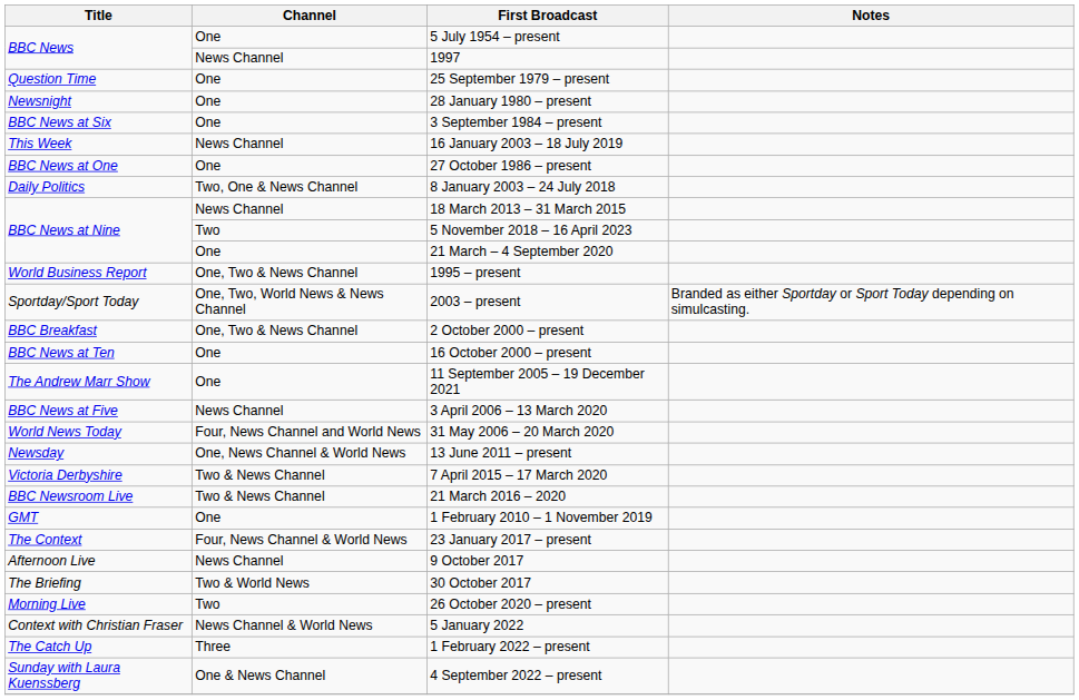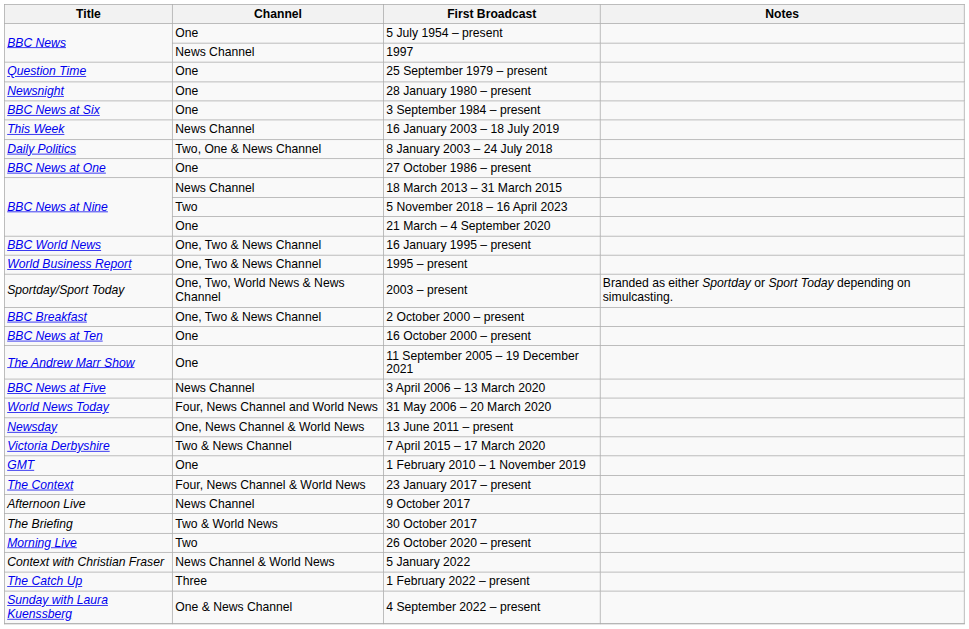 <table class="wikitable plainrowheaders sortable" style="width:100%;">
 <tr>
 <th scope=col>Title</th>
 <th scope=col>Channel</th>
 <th scope=col>First Broadcast</th>
 <th scope=col>Notes</th>
 </tr>
 <tr>
 <td rowspan=2><em><a href='#'>BBC News</a></em></td>
 <td>One</td>
 <td>5 July 1954 – present</td>
 <td></td>
 </tr>
 <tr>
 <td>News Channel</td>
 <td>1997</td>
 <td></td>
 </tr>
 <tr>
 <td><em><a href='#'>Question Time</a></em></td>
 <td>One</td>
 <td>25 September 1979 – present</td>
 <td></td>
 </tr>
 <tr>
 <td><em><a href='#'>Newsnight</a></em></td>
 <td>One</td>
 <td>28 January 1980 – present</td>
 <td></td>
 </tr>
 <tr>
 <td><em><a href='#'>BBC News at Six</a></em></td>
 <td>One</td>
 <td>3 September 1984 – present</td>
 <td></td>
 </tr>
 <tr>
 <td><em><a href='#'>This Week</a></em></td>
 <td>News Channel</td>
 <td>16 January 2003 – 18 July 2019</td>
 <td></td>
 </tr>
 <tr>
+<td><em><a href='#'>Daily Politics</a></em></td>
+<td>Two, One & News Channel</td>
+<td>8 January 2003 – 24 July 2018</td>
+<td></td>
+</tr>
+<tr>
 <td><em><a href='#'>BBC News at One</a></em></td>
 <td>One</td>
 <td>27 October 1986 – present</td>
-<td></td>
-</tr>
-<tr>
-<td><em><a href='#'>Daily Politics</a></em></td>
-<td>Two, One & News Channel</td>
-<td>8 January 2003 – 24 July 2018</td>
 <td></td>
 </tr>
 <tr>
 <td rowspan=3><em><a href='#'>BBC News at Nine</a></em></td>
 <td>News Channel</td>
 <td>18 March 2013 – 31 March 2015</td>
 <td></td>
 </tr>
 <tr>
 <td>Two</td>
 <td>5 November 2018 – 16 April 2023</td>
 <td></td>
 </tr>
 <tr>
 <td>One</td>
 <td>21 March – 4 September 2020</td>
+<td></td>
+</tr>
+<tr>
+<td><em><a href='#'>BBC World News</a></em></td>
+<td>One, Two & News Channel</td>
+<td>16 January 1995 – present</td>
 <td></td>
 </tr>
 <tr>
 <td><em><a href='#'>World Business Report</a></em></td>
 <td>One, Two & News Channel</td>
 <td>1995 – present</td>
 <td></td>
 </tr>
 <tr>
 <td><em>Sportday/Sport Today</em></td>
 <td>One, Two, World News & News Channel</td>
 <td>2003 – present</td>
 <td>Branded as either <em>Sportday</em> or <em>Sport Today</em> depending on simulcasting.</td>
 </tr>
 <tr>
 <td><em><a href='#'>BBC Breakfast</a></em></td>
 <td>One, Two & News Channel</td>
 <td>2 October 2000 – present</td>
 <td></td>
 </tr>
 <tr>
 <td><em><a href='#'>BBC News at Ten</a></em></td>
 <td>One</td>
 <td>16 October 2000 – present</td>
 <td></td>
 </tr>
 <tr>
 <td><em><a href='#'>The Andrew Marr Show</a></em></td>
 <td>One</td>
 <td>11 September 2005 – 19 December 2021</td>
 <td></td>
 </tr>
 <tr>
 <td><em><a href='#'>BBC News at Five</a></em></td>
 <td>News Channel</td>
 <td>3 April 2006 – 13 March 2020</td>
 <td></td>
 </tr>
 <tr>
 <td><em><a href='#'>World News Today</a></em></td>
 <td>Four, News Channel and World News</td>
 <td>31 May 2006 – 20 March 2020</td>
 <td></td>
 </tr>
 <tr>
 <td><em><a href='#'>Newsday</a></em></td>
 <td>One, News Channel & World News</td>
 <td>13 June 2011 – present</td>
 <td></td>
 </tr>
 <tr>
 <td><em><a href='#'>Victoria Derbyshire</a></em></td>
 <td>Two & News Channel</td>
 <td>7 April 2015 – 17 March 2020</td>
 <td></td>
 </tr>
 <tr>
-<td><em><a href='#'>BBC Newsroom Live</a></em></td>
-<td>Two & News Channel</td>
-<td>21 March 2016 – 2020</td>
-<td></td>
-</tr>
-<tr>
 <td><em><a href='#'>GMT</a></em></td>
 <td>One</td>
 <td>1 February 2010 – 1 November 2019</td>
 <td></td>
 </tr>
 <tr>
 <td><em><a href='#'>The Context</a></em></td>
 <td>Four, News Channel & World News</td>
 <td>23 January 2017 – present</td>
 <td></td>
 </tr>
 <tr>
 <td><em>Afternoon Live</em></td>
 <td>News Channel</td>
 <td>9 October 2017</td>
 <td></td>
 </tr>
 <tr>
 <td><em>The Briefing</em></td>
 <td>Two & World News</td>
 <td>30 October 2017</td>
 <td></td>
 </tr>
 <tr>
 <td><em><a href='#'>Morning Live</a></em></td>
 <td>Two</td>
 <td>26 October 2020 – present</td>
 <td></td>
 </tr>
 <tr>
 <td><em>Context with Christian Fraser</em></td>
 <td>News Channel & World News</td>
 <td>5 January 2022</td>
 <td></td>
 </tr>
 <tr>
 <td><em><a href='#'>The Catch Up</a></em></td>
 <td>Three</td>
 <td>1 February 2022 – present</td>
 <td></td>
 </tr>
 <tr>
 <td><em><a href='#'>Sunday with Laura Kuenssberg</a></em></td>
 <td>One & News Channel</td>
 <td>4 September 2022 – present</td>
 <td></td>
 </tr>
 <tr>
 </tr>
 </table>
